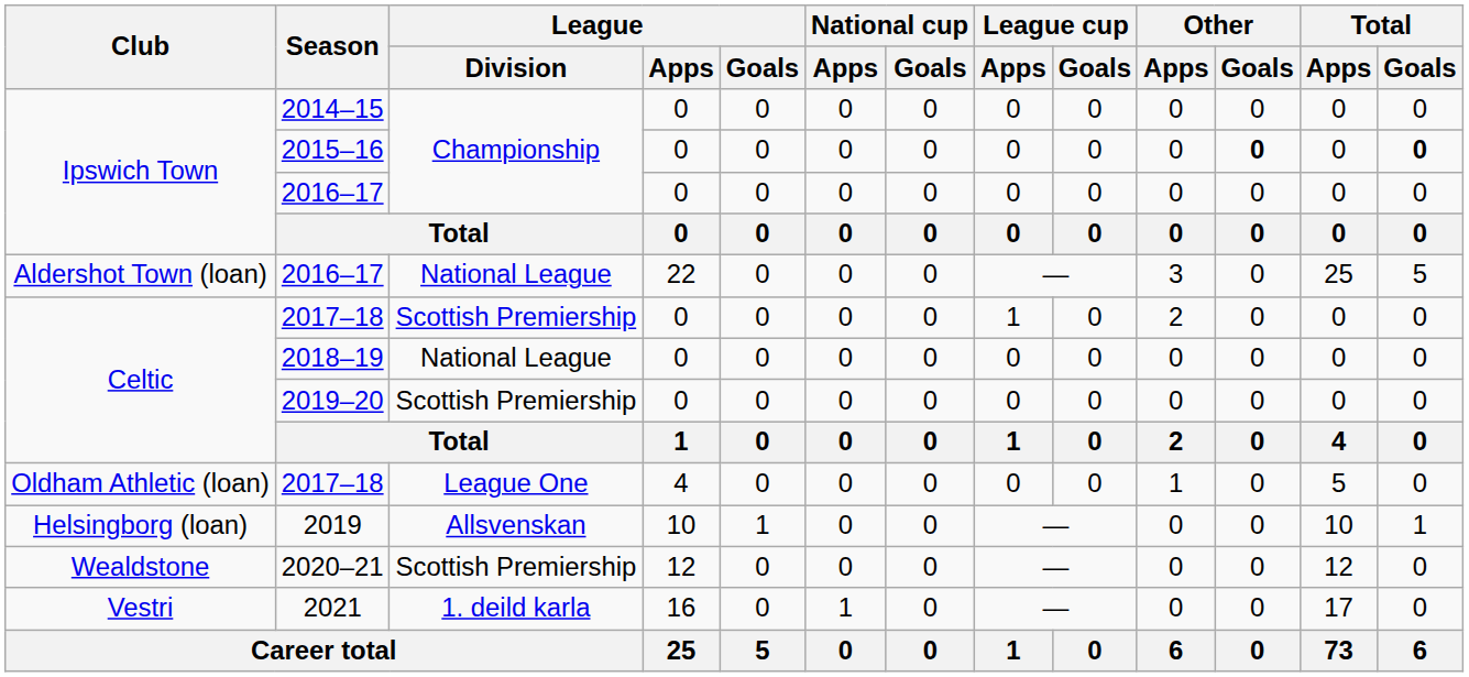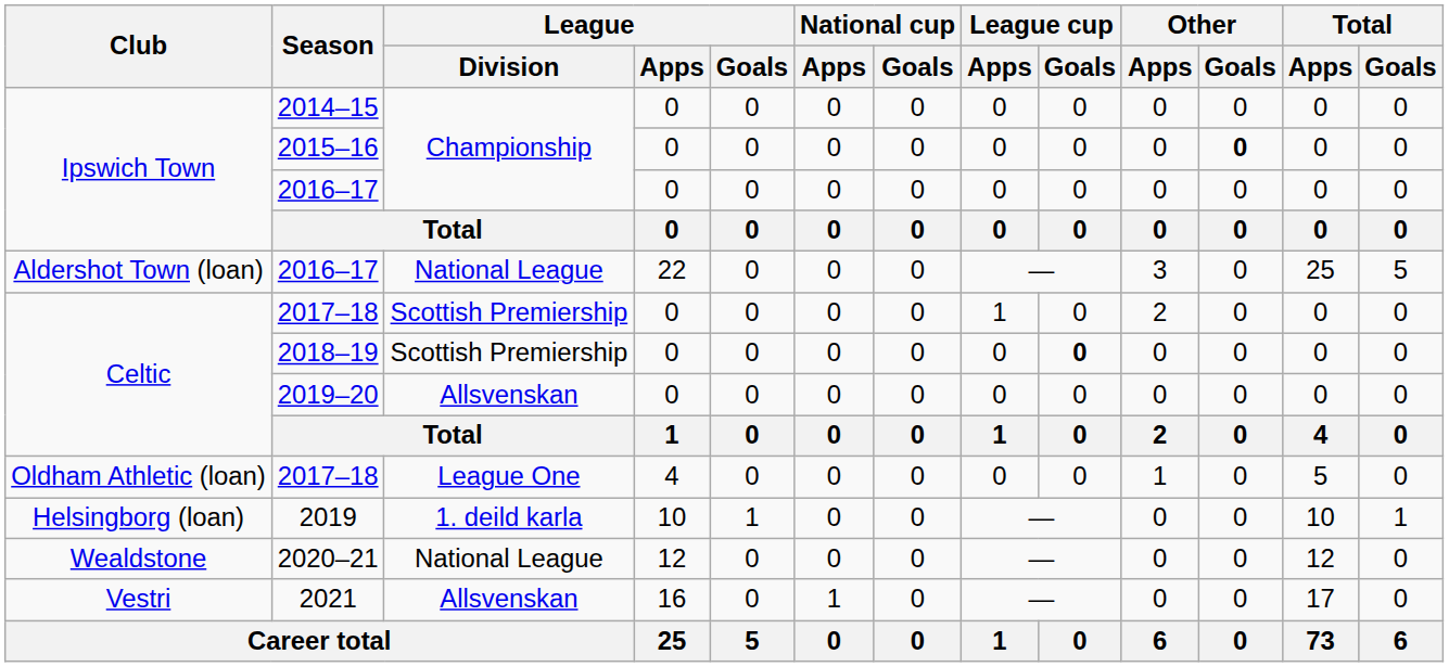 <table class="wikitable" style="text-align: center">
 <tr>
 <th rowspan="2">Club</th>
 <th rowspan="2">Season</th>
 <th colspan="3">League</th>
 <th colspan="2">National cup</th>
 <th colspan="2">League cup</th>
 <th colspan="2">Other</th>
 <th colspan="2">Total</th>
 </tr>
 <tr>
 <th>Division</th>
 <th>Apps</th>
 <th>Goals</th>
 <th>Apps</th>
 <th>Goals</th>
 <th>Apps</th>
 <th>Goals</th>
 <th>Apps</th>
 <th>Goals</th>
 <th>Apps</th>
 <th>Goals</th>
 </tr>
 <tr>
 <td rowspan="4"><a href='#'>Ipswich Town</a></td>
 <td><a href='#'>2014–15</a></td>
 <td rowspan="3"><a href='#'>Championship</a></td>
 <td>0</td>
 <td>0</td>
 <td>0</td>
 <td>0</td>
 <td>0</td>
 <td>0</td>
 <td>0</td>
 <td>0</td>
 <td>0</td>
 <td>0</td>
 </tr>
 <tr>
 <td><a href='#'>2015–16</a></td>
 <td>0</td>
 <td>0</td>
 <td>0</td>
 <td>0</td>
 <td>0</td>
 <td>0</td>
 <td>0</td>
 <td><strong>0</strong></td>
 <td>0</td>
-<td><strong>0</strong></td>
+<td>0</td>
 </tr>
 <tr>
 <td><a href='#'>2016–17</a></td>
 <td>0</td>
 <td>0</td>
 <td>0</td>
 <td>0</td>
 <td>0</td>
 <td>0</td>
 <td>0</td>
 <td>0</td>
 <td>0</td>
 <td>0</td>
 </tr>
 <tr>
 <th colspan="2">Total</th>
 <th>0</th>
 <th>0</th>
 <th>0</th>
 <th>0</th>
 <th>0</th>
 <th>0</th>
 <th>0</th>
 <th>0</th>
 <th>0</th>
 <th>0</th>
 </tr>
 <tr>
 <td><a href='#'>Aldershot Town</a> (loan)</td>
 <td><a href='#'>2016–17</a></td>
 <td><a href='#'>National League</a></td>
 <td>22</td>
 <td>0</td>
 <td>0</td>
 <td>0</td>
 <td colspan="2">—</td>
 <td>3</td>
 <td>0</td>
 <td>25</td>
 <td>5</td>
 </tr>
 <tr>
 <td rowspan="4"><a href='#'>Celtic</a></td>
 <td><a href='#'>2017–18</a></td>
 <td><a href='#'>Scottish Premiership</a></td>
 <td>0</td>
 <td>0</td>
 <td>0</td>
 <td>0</td>
 <td>1</td>
 <td>0</td>
 <td>2</td>
 <td>0</td>
 <td>0</td>
 <td>0</td>
 </tr>
 <tr>
 <td><a href='#'>2018–19</a></td>
-<td>National League</td>
+<td>Scottish Premiership</td>
 <td>0</td>
 <td>0</td>
 <td>0</td>
 <td>0</td>
 <td>0</td>
-<td>0</td>
+<td><strong>0</strong></td>
 <td>0</td>
 <td>0</td>
 <td>0</td>
 <td>0</td>
 </tr>
 <tr>
 <td><a href='#'>2019–20</a></td>
-<td>Scottish Premiership</td>
+<td><a href='#'>Allsvenskan</a></td>
 <td>0</td>
 <td>0</td>
 <td>0</td>
 <td>0</td>
 <td>0</td>
 <td>0</td>
 <td>0</td>
 <td>0</td>
 <td>0</td>
 <td>0</td>
 </tr>
 <tr>
 <th colspan="2">Total</th>
 <th>1</th>
 <th>0</th>
 <th>0</th>
 <th>0</th>
 <th>1</th>
 <th>0</th>
 <th>2</th>
 <th>0</th>
 <th>4</th>
 <th>0</th>
 </tr>
 <tr>
 <td><a href='#'>Oldham Athletic</a> (loan)</td>
 <td><a href='#'>2017–18</a></td>
 <td><a href='#'>League One</a></td>
 <td>4</td>
 <td>0</td>
 <td>0</td>
 <td>0</td>
 <td>0</td>
 <td>0</td>
 <td>1</td>
 <td>0</td>
 <td>5</td>
 <td>0</td>
 </tr>
 <tr>
 <td><a href='#'>Helsingborg</a> (loan)</td>
 <td>2019</td>
-<td><a href='#'>Allsvenskan</a></td>
+<td><a href='#'>1. deild karla</a></td>
 <td>10</td>
 <td>1</td>
 <td>0</td>
 <td>0</td>
 <td colspan="2">—</td>
 <td>0</td>
 <td>0</td>
 <td>10</td>
 <td>1</td>
 </tr>
 <tr>
 <td><a href='#'>Wealdstone</a></td>
 <td>2020–21</td>
-<td>Scottish Premiership</td>
+<td>National League</td>
 <td>12</td>
 <td>0</td>
 <td>0</td>
 <td>0</td>
 <td colspan="2">—</td>
 <td>0</td>
 <td>0</td>
 <td>12</td>
 <td>0</td>
 </tr>
 <tr>
 <td><a href='#'>Vestri</a></td>
 <td>2021</td>
-<td><a href='#'>1. deild karla</a></td>
+<td><a href='#'>Allsvenskan</a></td>
 <td>16</td>
 <td>0</td>
 <td>1</td>
 <td>0</td>
 <td colspan="2">—</td>
 <td>0</td>
 <td>0</td>
 <td>17</td>
 <td>0</td>
 </tr>
 <tr>
 <th colspan="3">Career total</th>
 <th>25</th>
 <th>5</th>
 <th>0</th>
 <th>0</th>
 <th>1</th>
 <th>0</th>
 <th>6</th>
 <th>0</th>
 <th>73</th>
 <th>6</th>
 </tr>
 </table>
